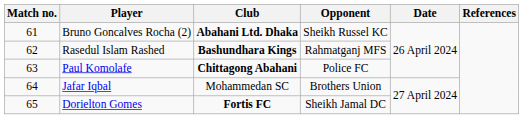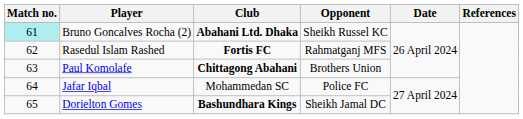 <table class="wikitable" style="text-align:center">
 <tr>
 <th>Match no.</th>
 <th>Player</th>
 <th>Club</th>
 <th>Opponent</th>
 <th>Date</th>
 <th><strong>References</strong></th>
 </tr>
 <tr>
-<td>61</td>
+<td style="background: paleturquoise;">61</td>
 <td align="left"> Bruno Goncalves Rocha (2)</td>
 <td><strong>Abahani Ltd. Dhaka </strong></td>
 <td>Sheikh Russel KC</td>
 <td rowspan="3">26 April 2024</td>
 <td rowspan="5"></td>
 </tr>
 <tr>
 <td>62</td>
 <td align="left"> Rasedul Islam Rashed</td>
-<td><strong>Bashundhara Kings</strong></td>
+<td><strong>Fortis FC</strong></td>
 <td>Rahmatganj MFS</td>
 </tr>
 <tr>
 <td>63</td>
 <td align="left"> <a href='#'>Paul Komolafe</a></td>
 <td><strong>Chittagong Abahani</strong></td>
-<td>Police FC</td>
+<td>Brothers Union</td>
 </tr>
 <tr>
 <td>64</td>
 <td align="left"> <a href='#'>Jafar Iqbal</a></td>
 <td>Mohammedan SC</td>
-<td>Brothers Union</td>
+<td>Police FC</td>
 <td rowspan="2">27 April 2024</td>
 </tr>
 <tr>
 <td>65</td>
 <td align="left"> <a href='#'>Dorielton Gomes</a></td>
-<td><strong>Fortis FC</strong></td>
+<td><strong>Bashundhara Kings</strong></td>
 <td>Sheikh Jamal DC</td>
 </tr>
 </table>
